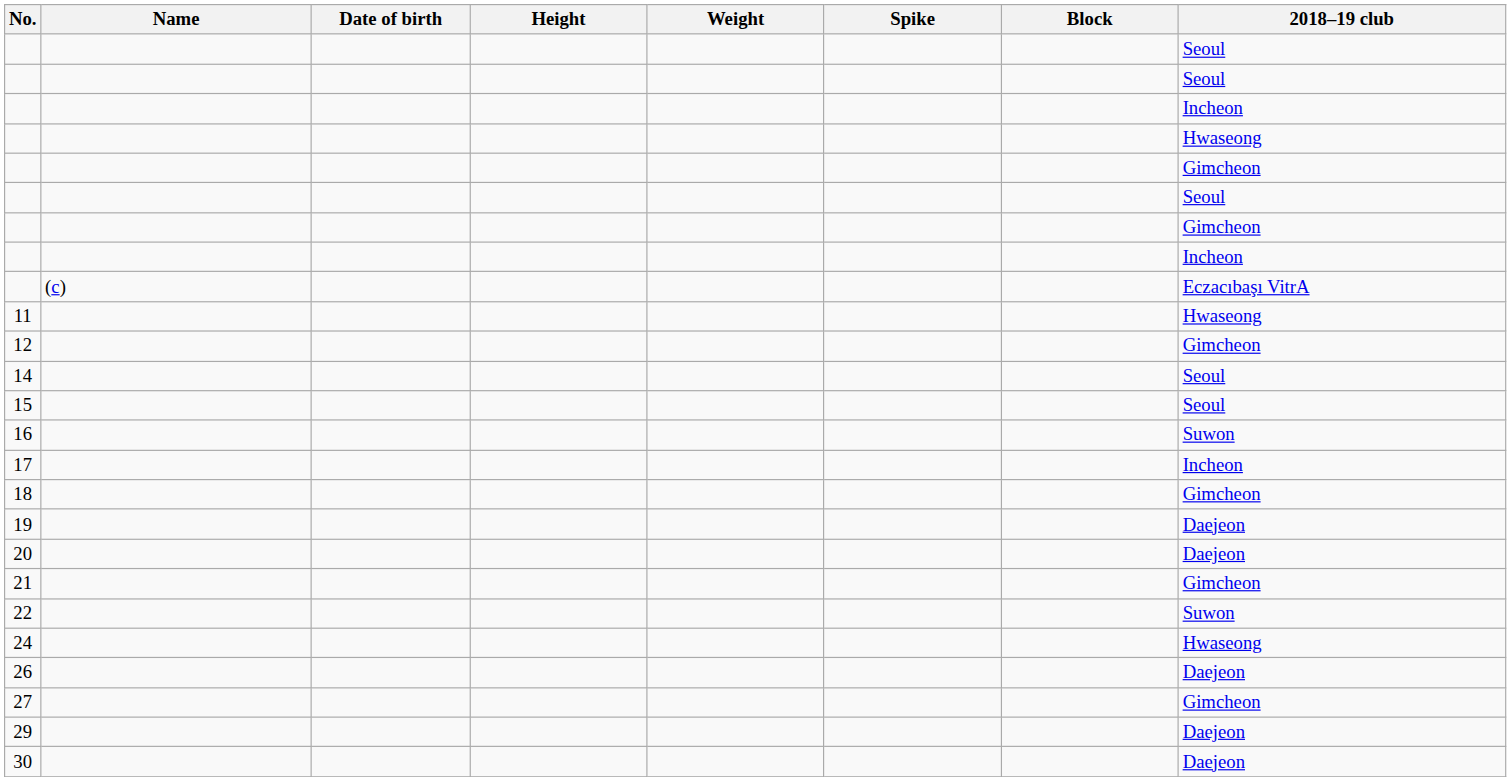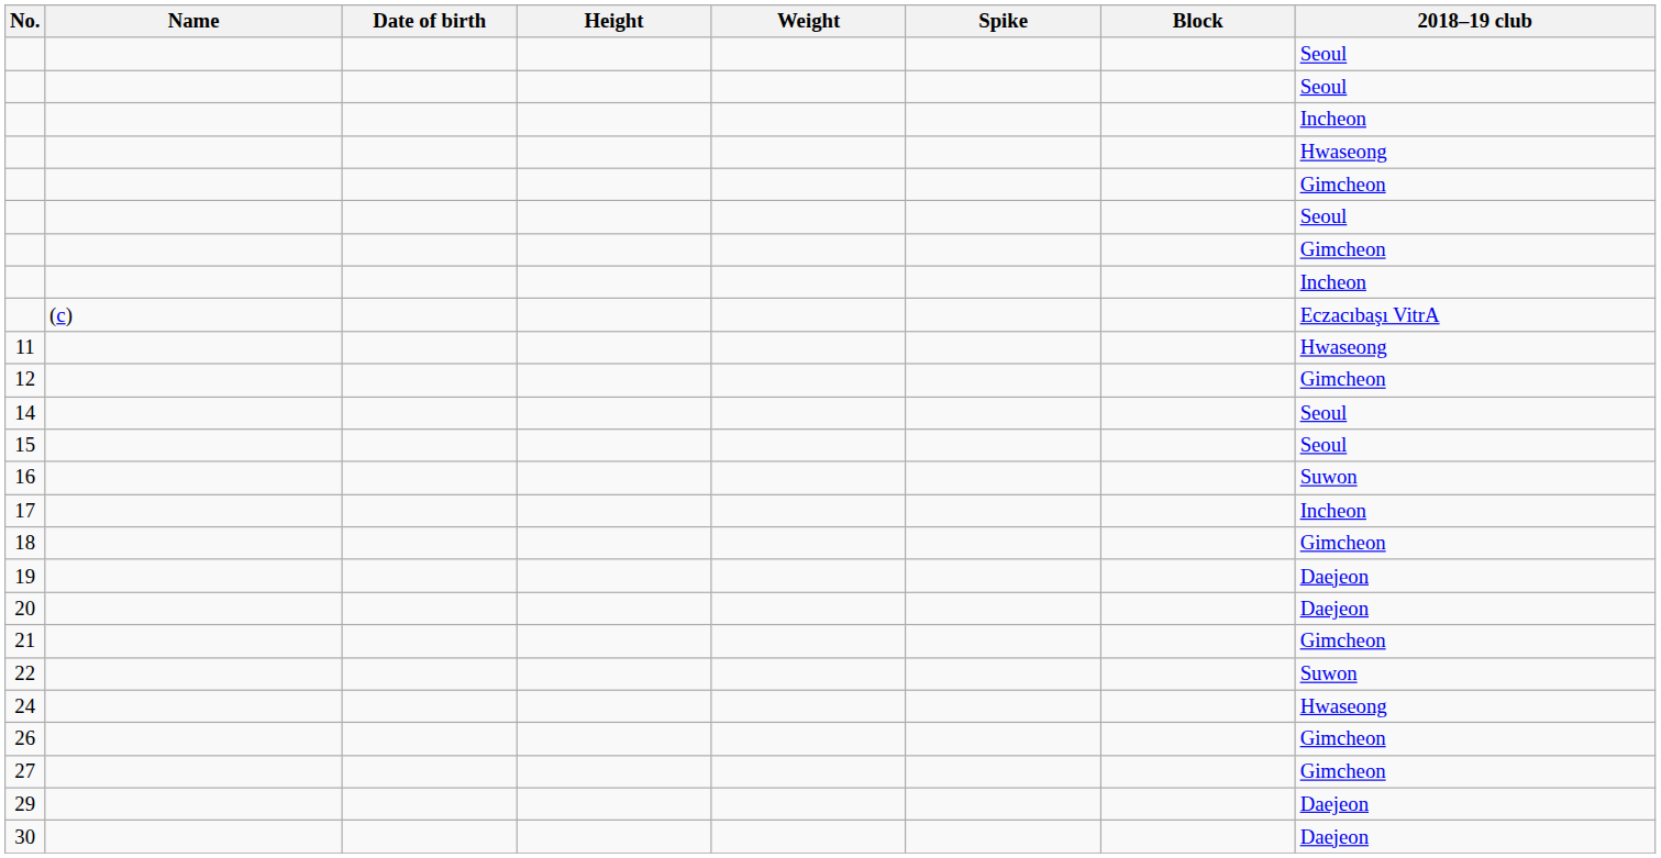 <table class="wikitable sortable" style="font-size:100%; text-align:center;">
 <tr>
 <th>No.</th>
 <th style="width:14em">Name</th>
 <th style="width:8em">Date of birth</th>
 <th style="width:9em">Height</th>
 <th style="width:9em">Weight</th>
 <th style="width:9em">Spike</th>
 <th style="width:9em">Block</th>
 <th style="width:17em">2018–19 club</th>
 </tr>
 <tr>
 <td></td>
 <td align=left></td>
 <td align=right></td>
 <td></td>
 <td></td>
 <td></td>
 <td></td>
 <td align=left> <a href='#'>Seoul</a></td>
 </tr>
 <tr>
 <td></td>
 <td align=left></td>
 <td align=right></td>
 <td></td>
 <td></td>
 <td></td>
 <td></td>
 <td align=left> <a href='#'>Seoul</a></td>
 </tr>
 <tr>
 <td></td>
 <td align=left></td>
 <td align=right></td>
 <td></td>
 <td></td>
 <td></td>
 <td></td>
 <td align=left> <a href='#'>Incheon</a></td>
 </tr>
 <tr>
 <td></td>
 <td align=left></td>
 <td align=right></td>
 <td></td>
 <td></td>
 <td></td>
 <td></td>
 <td align=left> <a href='#'>Hwaseong</a></td>
 </tr>
 <tr>
 <td></td>
 <td align=left></td>
 <td align=right></td>
 <td></td>
 <td></td>
 <td></td>
 <td></td>
 <td align=left> <a href='#'>Gimcheon</a></td>
 </tr>
 <tr>
 <td></td>
 <td align=left></td>
 <td align=right></td>
 <td></td>
 <td></td>
 <td></td>
 <td></td>
 <td align=left> <a href='#'>Seoul</a></td>
 </tr>
 <tr>
 <td></td>
 <td align=left></td>
 <td align=right></td>
 <td></td>
 <td></td>
 <td></td>
 <td></td>
 <td align=left> <a href='#'>Gimcheon</a></td>
 </tr>
 <tr>
 <td></td>
 <td align=left></td>
 <td align=right></td>
 <td></td>
 <td></td>
 <td></td>
 <td></td>
 <td align=left> <a href='#'>Incheon</a></td>
 </tr>
 <tr>
 <td></td>
 <td align=left> (<a href='#'>c</a>)</td>
 <td align=right></td>
 <td></td>
 <td></td>
 <td></td>
 <td></td>
 <td align=left> <a href='#'>Eczacıbaşı VitrA</a></td>
 </tr>
 <tr>
 <td>11</td>
 <td align=left></td>
 <td align=right></td>
 <td></td>
 <td></td>
 <td></td>
 <td></td>
 <td align=left> <a href='#'>Hwaseong</a></td>
 </tr>
 <tr>
 <td>12</td>
 <td align=left></td>
 <td align=right></td>
 <td></td>
 <td></td>
 <td></td>
 <td></td>
 <td align=left> <a href='#'>Gimcheon</a></td>
 </tr>
 <tr>
 <td>14</td>
 <td align=left></td>
 <td align=right></td>
 <td></td>
 <td></td>
 <td></td>
 <td></td>
 <td align=left> <a href='#'>Seoul</a></td>
 </tr>
 <tr>
 <td>15</td>
 <td align=left></td>
 <td align=right></td>
 <td></td>
 <td></td>
 <td></td>
 <td></td>
 <td align=left> <a href='#'>Seoul</a></td>
 </tr>
 <tr>
 <td>16</td>
 <td align=left></td>
 <td align=right></td>
 <td></td>
 <td></td>
 <td></td>
 <td></td>
 <td align=left> <a href='#'>Suwon</a></td>
 </tr>
 <tr>
 <td>17</td>
 <td align=left></td>
 <td align=right></td>
 <td></td>
 <td></td>
 <td></td>
 <td></td>
 <td align=left> <a href='#'>Incheon</a></td>
 </tr>
 <tr>
 <td>18</td>
 <td align=left></td>
 <td align=right></td>
 <td></td>
 <td></td>
 <td></td>
 <td></td>
 <td align=left> <a href='#'>Gimcheon</a></td>
 </tr>
 <tr>
 <td>19</td>
 <td align=left></td>
 <td align=right></td>
 <td></td>
 <td></td>
 <td></td>
 <td></td>
 <td align=left> <a href='#'>Daejeon</a></td>
 </tr>
 <tr>
 <td>20</td>
 <td align=left></td>
 <td align=right></td>
 <td></td>
 <td></td>
 <td></td>
 <td></td>
 <td align=left> <a href='#'>Daejeon</a></td>
 </tr>
 <tr>
 <td>21</td>
 <td align=left></td>
 <td align=right></td>
 <td></td>
 <td></td>
 <td></td>
 <td></td>
 <td align=left> <a href='#'>Gimcheon</a></td>
 </tr>
 <tr>
 <td>22</td>
 <td align=left></td>
 <td align=right></td>
 <td></td>
 <td></td>
 <td></td>
 <td></td>
 <td align=left> <a href='#'>Suwon</a></td>
 </tr>
 <tr>
 <td>24</td>
 <td align=left></td>
 <td align=right></td>
 <td></td>
 <td></td>
 <td></td>
 <td></td>
 <td align=left> <a href='#'>Hwaseong</a></td>
 </tr>
 <tr>
 <td>26</td>
 <td align=left></td>
 <td align=right></td>
 <td></td>
 <td></td>
 <td></td>
 <td></td>
-<td align="left"> <a href='#'>Daejeon</a></td>
+<td align=left> <a href='#'>Gimcheon</a></td>
 </tr>
 <tr>
 <td>27</td>
 <td align=left></td>
 <td align=right></td>
 <td></td>
 <td></td>
 <td></td>
 <td></td>
 <td align=left> <a href='#'>Gimcheon</a></td>
 </tr>
 <tr>
 <td>29</td>
 <td align=left></td>
 <td align=right></td>
 <td></td>
 <td></td>
 <td></td>
 <td></td>
 <td align=left> <a href='#'>Daejeon</a></td>
 </tr>
 <tr>
 <td>30</td>
 <td align=left></td>
 <td align=right></td>
 <td></td>
 <td></td>
 <td></td>
 <td></td>
 <td align=left> <a href='#'>Daejeon</a></td>
 </tr>
 </table>
